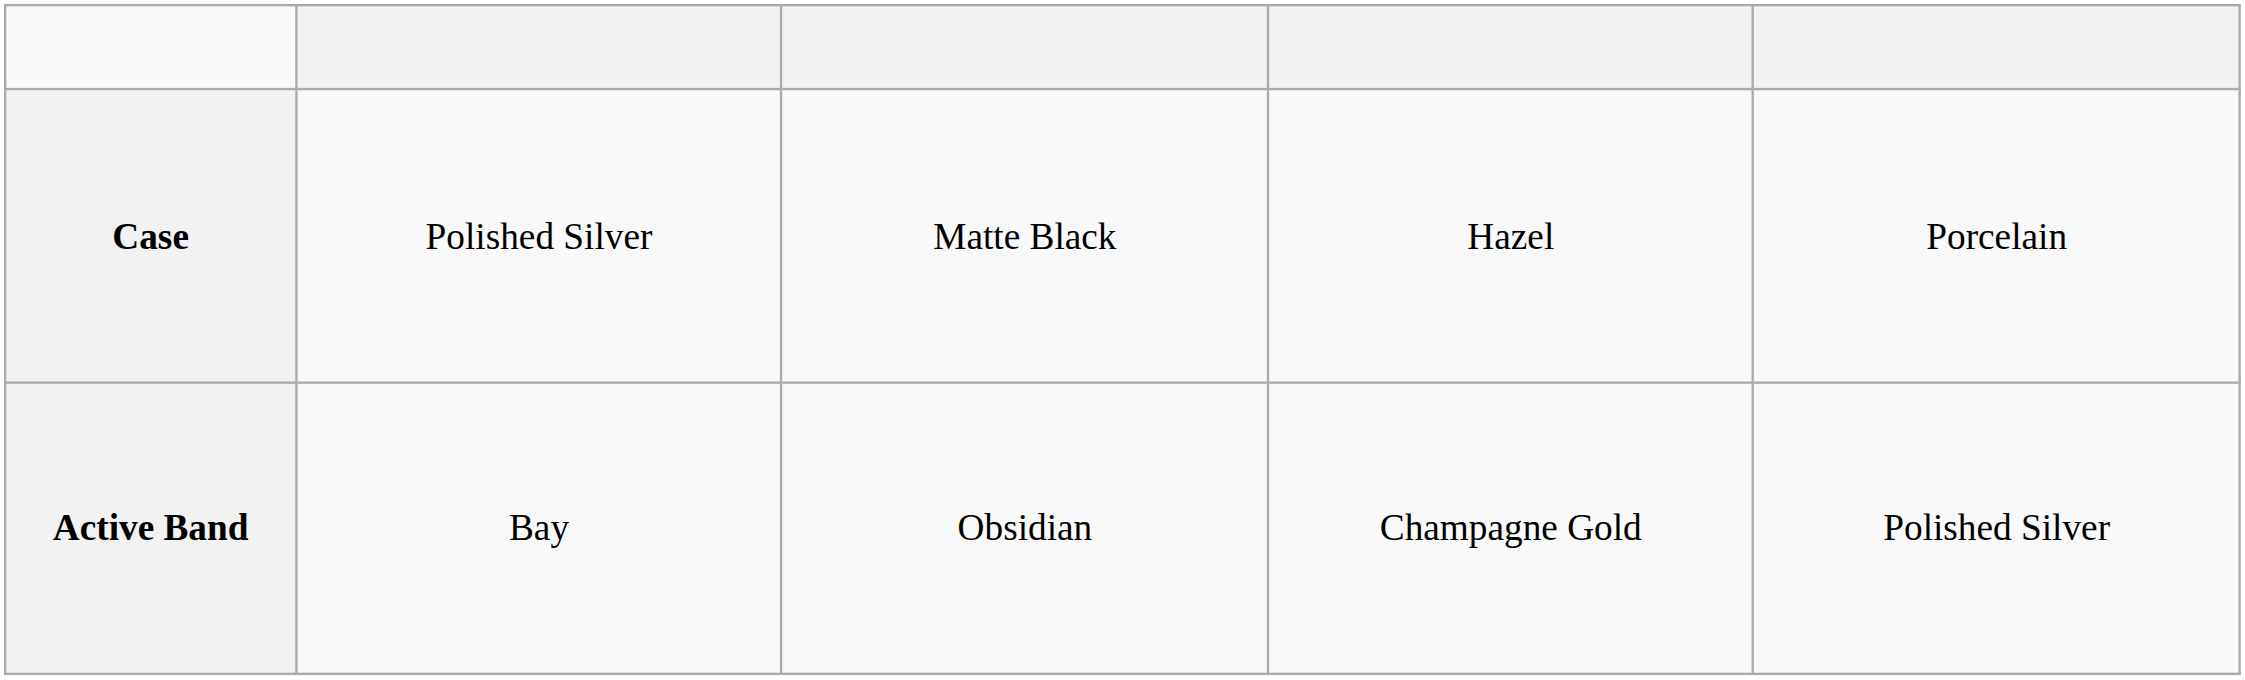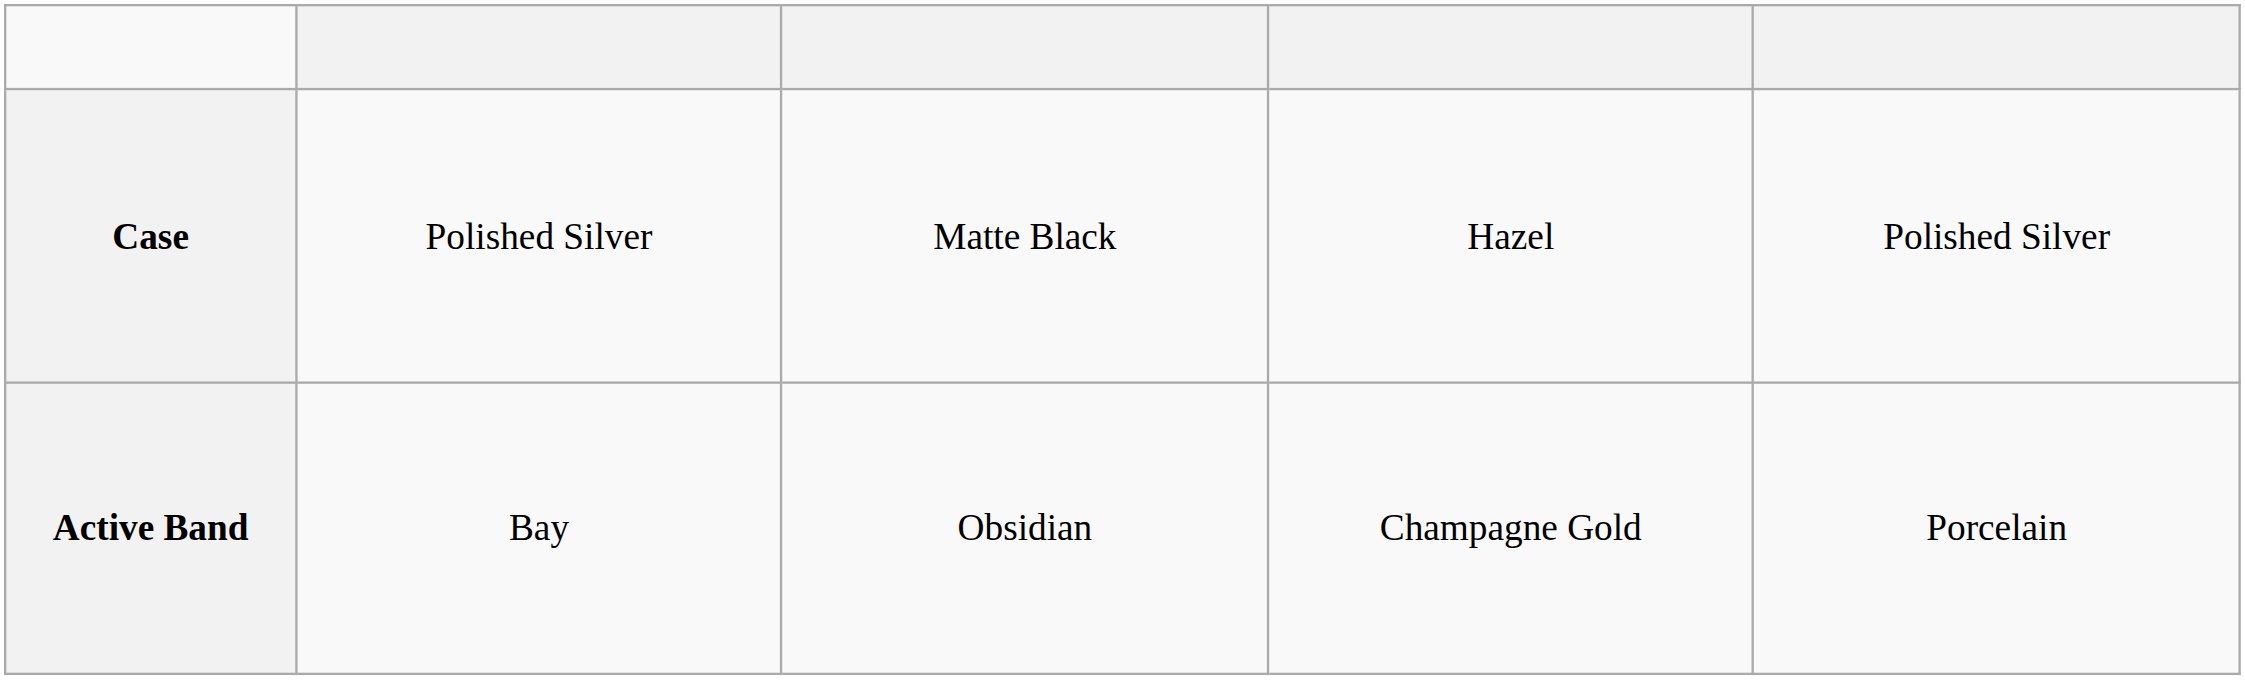 <table class="wikitable" style="text-align: center; width:60em; height:18em;">
 <tr>
 <td></td>
 <th style="width:12em;"></th>
 <th style="width:12em;"></th>
 <th style="width:12em;"></th>
 <th style="width:12em;"></th>
 </tr>
 <tr>
 <th style="width:7em">Case</th>
 <td> Polished Silver</td>
 <td> Matte Black</td>
 <td> Hazel</td>
-<td> Porcelain</td>
+<td> Polished Silver</td>
 </tr>
 <tr>
 <th>Active Band</th>
 <td> Bay</td>
 <td> Obsidian</td>
 <td> Champagne Gold</td>
-<td> Polished Silver</td>
+<td> Porcelain</td>
 </tr>
 </table>
